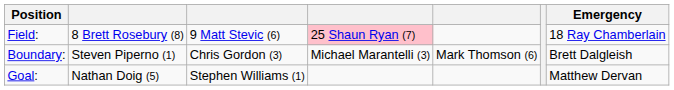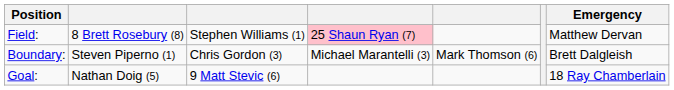 <table class="wikitable" style="font-size: 95%;">
 <tr>
 <th>Position</th>
 <th></th>
 <th></th>
 <th></th>
 <th></th>
 <th rowspan="4"></th>
 <th>Emergency</th>
 </tr>
 <tr>
 <td><a href='#'>Field</a>:</td>
 <td>8 <a href='#'>Brett Rosebury</a> <small>(8)</small></td>
-<td>9 <a href='#'>Matt Stevic</a> <small>(6)</small></td>
+<td>Stephen Williams <small>(1)</small></td>
 <td style="background: pink;">25 <a href='#'>Shaun Ryan</a> <small>(7)</small></td>
 <td></td>
-<td>18 <a href='#'>Ray Chamberlain</a></td>
+<td>Matthew Dervan</td>
 </tr>
 <tr>
 <td><a href='#'>Boundary</a>:</td>
 <td>Steven Piperno <small>(1)</small></td>
 <td>Chris Gordon <small>(3)</small></td>
 <td>Michael Marantelli <small>(3)</small></td>
 <td>Mark Thomson <small>(6)</small></td>
 <td>Brett Dalgleish</td>
 </tr>
 <tr>
 <td><a href='#'>Goal</a>:</td>
 <td>Nathan Doig <small>(5)</small></td>
-<td>Stephen Williams <small>(1)</small></td>
+<td>9 <a href='#'>Matt Stevic</a> <small>(6)</small></td>
 <td></td>
 <td></td>
-<td>Matthew Dervan</td>
+<td>18 <a href='#'>Ray Chamberlain</a></td>
 </tr>
 </table>
